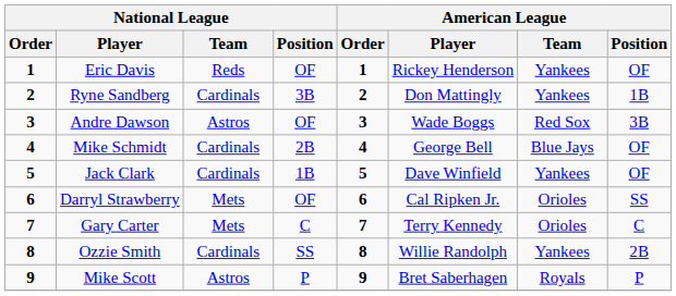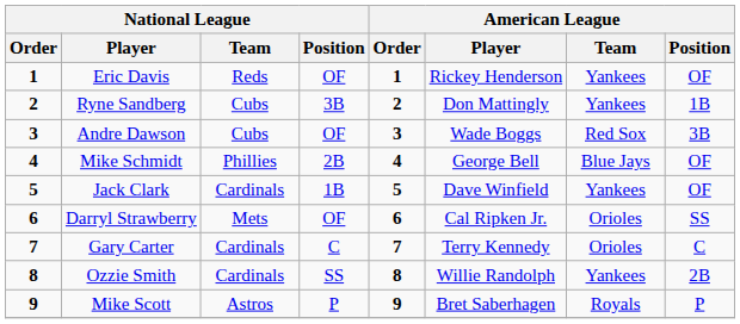 <table class="wikitable" style="font-size: 100%; text-align:center;">
 <tr>
 <th colspan="4">National League</th>
 <th colspan="4">American League</th>
 </tr>
 <tr>
 <th>Order</th>
 <th>Player</th>
 <th width="80">Team</th>
 <th>Position</th>
 <th>Order</th>
 <th>Player</th>
 <th width="80">Team</th>
 <th>Position</th>
 </tr>
 <tr>
 <td><strong>1</strong></td>
 <td><a href='#'>Eric Davis</a></td>
 <td><a href='#'>Reds</a></td>
 <td><a href='#'>OF</a></td>
 <td><strong>1</strong></td>
 <td><a href='#'>Rickey Henderson</a></td>
 <td><a href='#'>Yankees</a></td>
 <td><a href='#'>OF</a></td>
 </tr>
 <tr>
 <td><strong>2</strong></td>
 <td><a href='#'>Ryne Sandberg</a></td>
-<td><a href='#'>Cardinals</a></td>
+<td><a href='#'>Cubs</a></td>
 <td><a href='#'>3B</a></td>
 <td><strong>2</strong></td>
 <td><a href='#'>Don Mattingly</a></td>
 <td><a href='#'>Yankees</a></td>
 <td><a href='#'>1B</a></td>
 </tr>
 <tr>
 <td><strong>3</strong></td>
 <td><a href='#'>Andre Dawson</a></td>
-<td><a href='#'>Astros</a></td>
+<td><a href='#'>Cubs</a></td>
 <td><a href='#'>OF</a></td>
 <td><strong>3</strong></td>
 <td><a href='#'>Wade Boggs</a></td>
 <td><a href='#'>Red Sox</a></td>
 <td><a href='#'>3B</a></td>
 </tr>
 <tr>
 <td><strong>4</strong></td>
 <td><a href='#'>Mike Schmidt</a></td>
-<td><a href='#'>Cardinals</a></td>
+<td><a href='#'>Phillies</a></td>
 <td><a href='#'>2B</a></td>
 <td><strong>4</strong></td>
 <td><a href='#'>George Bell</a></td>
 <td><a href='#'>Blue Jays</a></td>
 <td><a href='#'>OF</a></td>
 </tr>
 <tr>
 <td><strong>5</strong></td>
 <td><a href='#'>Jack Clark</a></td>
 <td><a href='#'>Cardinals</a></td>
 <td><a href='#'>1B</a></td>
 <td><strong>5</strong></td>
 <td><a href='#'>Dave Winfield</a></td>
 <td><a href='#'>Yankees</a></td>
 <td><a href='#'>OF</a></td>
 </tr>
 <tr>
 <td><strong>6</strong></td>
 <td><a href='#'>Darryl Strawberry</a></td>
 <td><a href='#'>Mets</a></td>
 <td><a href='#'>OF</a></td>
 <td><strong>6</strong></td>
 <td><a href='#'>Cal Ripken Jr.</a></td>
 <td><a href='#'>Orioles</a></td>
 <td><a href='#'>SS</a></td>
 </tr>
 <tr>
 <td><strong>7</strong></td>
 <td><a href='#'>Gary Carter</a></td>
-<td><a href='#'>Mets</a></td>
+<td><a href='#'>Cardinals</a></td>
 <td><a href='#'>C</a></td>
 <td><strong>7</strong></td>
 <td><a href='#'>Terry Kennedy</a></td>
 <td><a href='#'>Orioles</a></td>
 <td><a href='#'>C</a></td>
 </tr>
 <tr>
 <td><strong>8</strong></td>
 <td><a href='#'>Ozzie Smith</a></td>
 <td><a href='#'>Cardinals</a></td>
 <td><a href='#'>SS</a></td>
 <td><strong>8</strong></td>
 <td><a href='#'>Willie Randolph</a></td>
 <td><a href='#'>Yankees</a></td>
 <td><a href='#'>2B</a></td>
 </tr>
 <tr>
 <td><strong>9</strong></td>
 <td><a href='#'>Mike Scott</a></td>
 <td><a href='#'>Astros</a></td>
 <td><a href='#'>P</a></td>
 <td><strong>9</strong></td>
 <td><a href='#'>Bret Saberhagen</a></td>
 <td><a href='#'>Royals</a></td>
 <td><a href='#'>P</a></td>
 </tr>
 <tr>
 </tr>
 </table>
